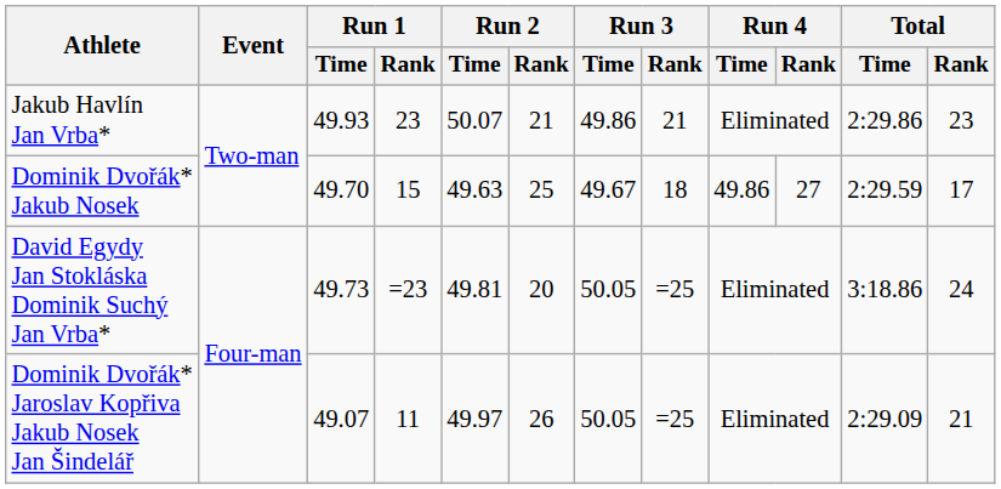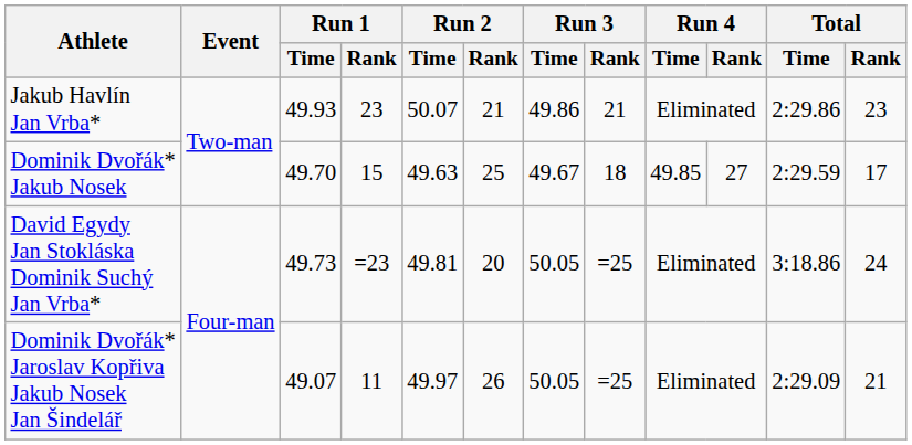 <table class="wikitable" style="font-size:90%">
 <tr>
 <th rowspan="2">Athlete</th>
 <th rowspan="2">Event</th>
 <th colspan="2">Run 1</th>
 <th colspan="2">Run 2</th>
 <th colspan="2">Run 3</th>
 <th colspan="2">Run 4</th>
 <th colspan="2">Total</th>
 </tr>
 <tr style="font-size:95%">
 <th>Time</th>
 <th>Rank</th>
 <th>Time</th>
 <th>Rank</th>
 <th>Time</th>
 <th>Rank</th>
 <th>Time</th>
 <th>Rank</th>
 <th>Time</th>
 <th>Rank</th>
 </tr>
 <tr align=center>
 <td align=left>Jakub Havlín<br><a href='#'>Jan Vrba</a>*</td>
 <td align=left rowspan=2><a href='#'>Two-man</a></td>
 <td>49.93</td>
 <td>23</td>
 <td>50.07</td>
 <td>21</td>
 <td>49.86</td>
 <td>21</td>
 <td colspan=2>Eliminated</td>
 <td>2:29.86</td>
 <td>23</td>
 </tr>
 <tr align=center>
 <td align=left><a href='#'>Dominik Dvořák</a>*<br><a href='#'>Jakub Nosek</a></td>
 <td>49.70</td>
 <td>15</td>
 <td>49.63</td>
 <td>25</td>
 <td>49.67</td>
 <td>18</td>
-<td>49.86</td>
+<td>49.85</td>
 <td>27</td>
 <td>2:29.59</td>
 <td>17</td>
 </tr>
 <tr align=center>
 <td align=left><a href='#'>David Egydy</a><br><a href='#'>Jan Stokláska</a><br><a href='#'>Dominik Suchý</a><br><a href='#'>Jan Vrba</a>*</td>
 <td align=left rowspan=2><a href='#'>Four-man</a></td>
 <td>49.73</td>
 <td>=23</td>
 <td>49.81</td>
 <td>20</td>
 <td>50.05</td>
 <td>=25</td>
 <td colspan=2>Eliminated</td>
 <td>3:18.86</td>
 <td>24</td>
 </tr>
 <tr align=center>
 <td align=left><a href='#'>Dominik Dvořák</a>*<br><a href='#'>Jaroslav Kopřiva</a><br><a href='#'>Jakub Nosek</a><br><a href='#'>Jan Šindelář</a></td>
 <td>49.07</td>
 <td>11</td>
 <td>49.97</td>
 <td>26</td>
 <td>50.05</td>
 <td>=25</td>
 <td colspan=2>Eliminated</td>
 <td>2:29.09</td>
 <td>21</td>
 </tr>
 </table>
